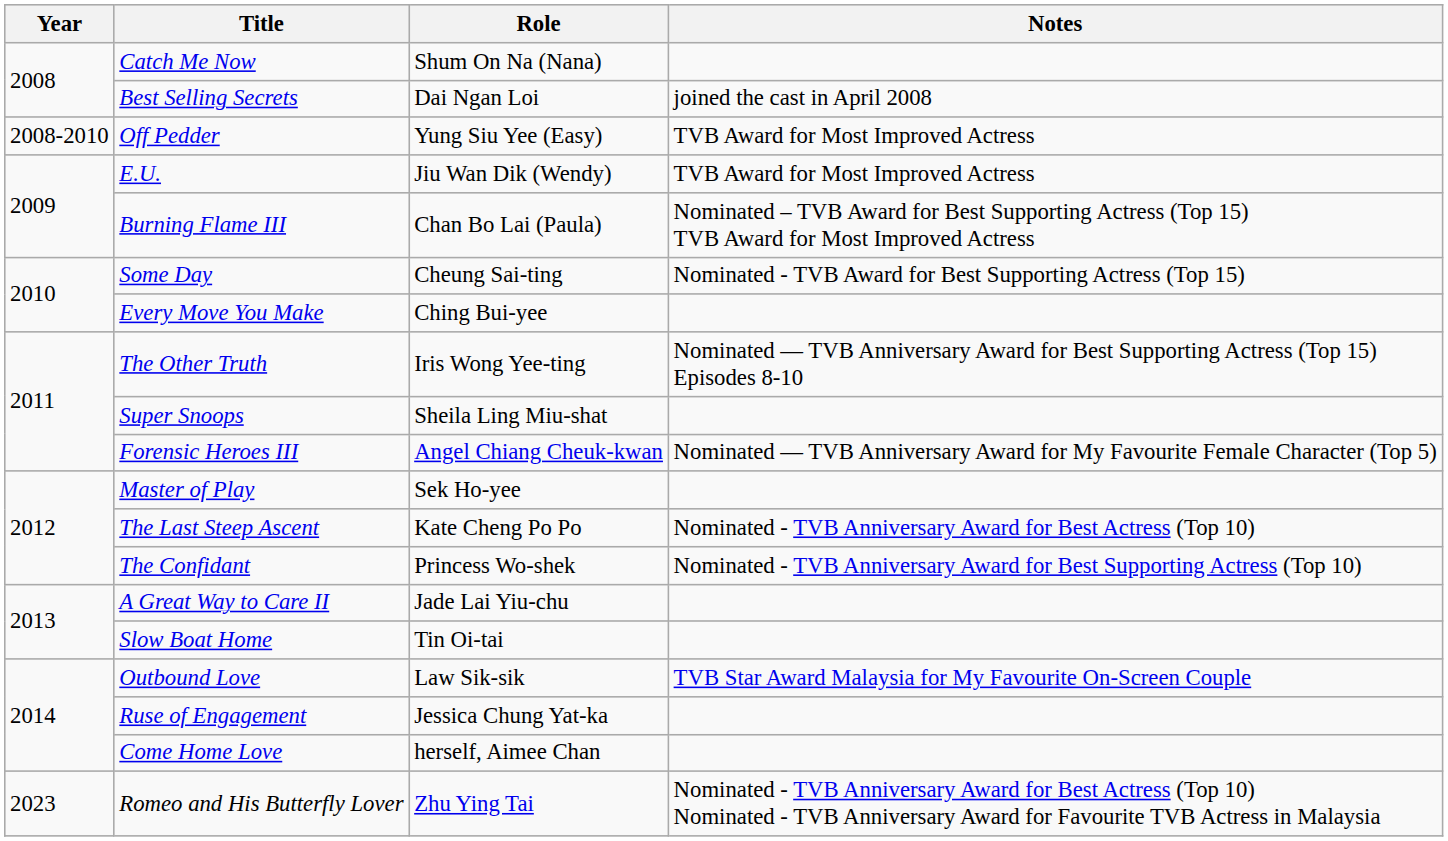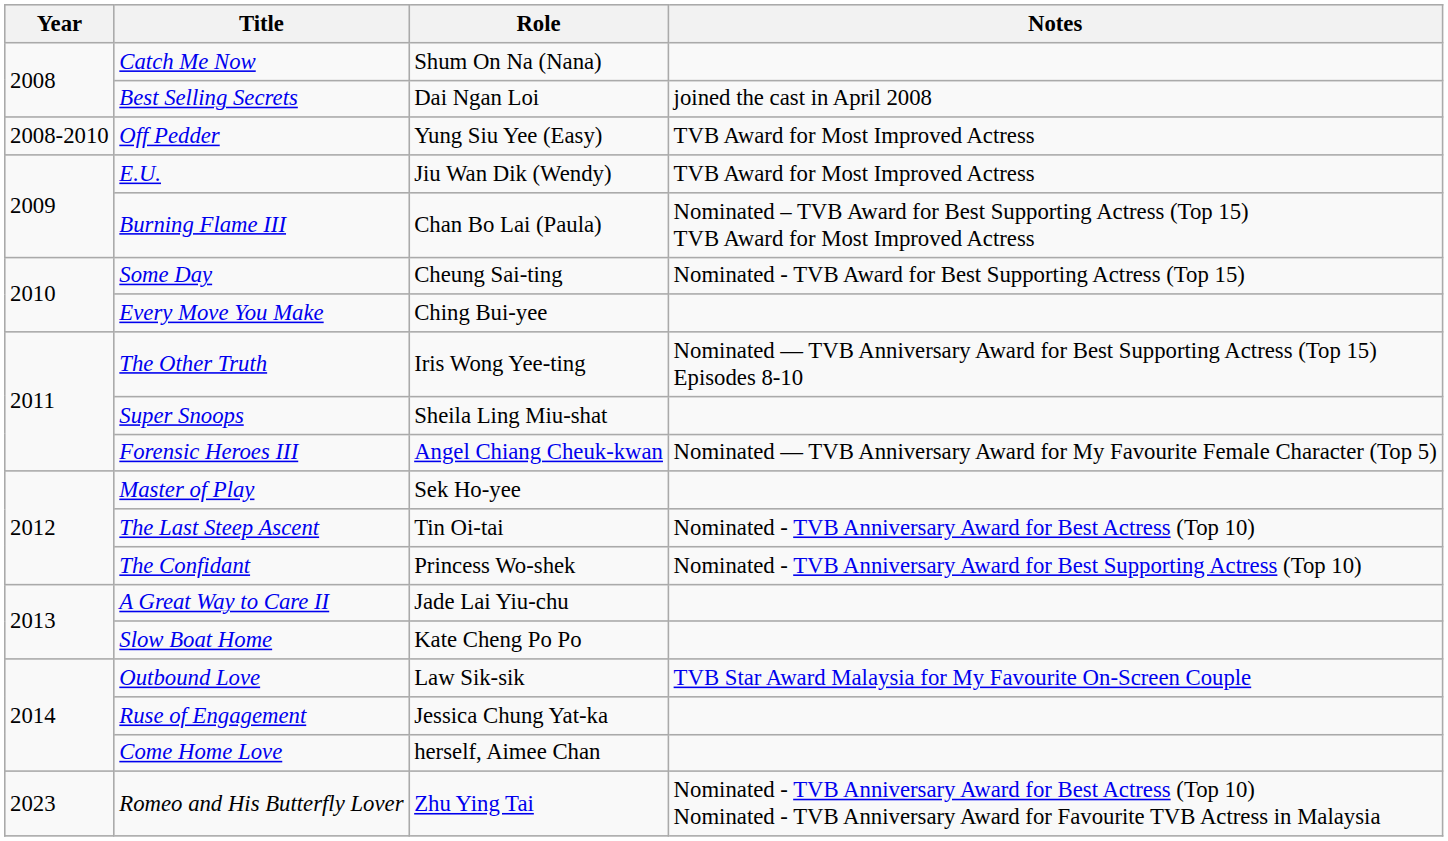 <table class="wikitable sortable" style="font-size: 90%;">
 <tr>
 <th>Year</th>
 <th>Title</th>
 <th>Role</th>
 <th class="unsortable">Notes</th>
 </tr>
 <tr>
 <td rowspan="2">2008</td>
 <td><em><a href='#'>Catch Me Now</a></em></td>
 <td>Shum On Na (Nana)</td>
 <td></td>
 </tr>
 <tr>
 <td><em><a href='#'>Best Selling Secrets</a></em></td>
 <td>Dai Ngan Loi</td>
 <td>joined the cast in April 2008</td>
 </tr>
 <tr>
 <td>2008-2010</td>
 <td><em><a href='#'>Off Pedder</a></em></td>
 <td>Yung Siu Yee (Easy)</td>
 <td>TVB Award for Most Improved Actress</td>
 </tr>
 <tr>
 <td rowspan="2">2009</td>
 <td><em><a href='#'>E.U.</a></em></td>
 <td>Jiu Wan Dik (Wendy)</td>
 <td>TVB Award for Most Improved Actress</td>
 </tr>
 <tr>
 <td><em><a href='#'>Burning Flame III</a></em></td>
 <td>Chan Bo Lai (Paula)</td>
 <td>Nominated – TVB Award for Best Supporting Actress (Top 15) <br> TVB Award for Most Improved Actress</td>
 </tr>
 <tr>
 <td rowspan=2>2010</td>
 <td><em><a href='#'>Some Day</a></em></td>
 <td>Cheung Sai-ting</td>
 <td>Nominated - TVB Award for Best Supporting Actress (Top 15)</td>
 </tr>
 <tr>
 <td><em><a href='#'>Every Move You Make</a></em></td>
 <td>Ching Bui-yee</td>
 <td></td>
 </tr>
 <tr>
 <td rowspan=3>2011</td>
 <td data-sort-value="Other Truth, The"><em><a href='#'>The Other Truth</a></em></td>
 <td>Iris Wong Yee-ting</td>
 <td>Nominated — TVB Anniversary Award for Best Supporting Actress (Top 15) <br> Episodes 8-10</td>
 </tr>
 <tr>
 <td><em><a href='#'>Super Snoops</a></em></td>
 <td>Sheila Ling Miu-shat</td>
 <td></td>
 </tr>
 <tr>
 <td><em><a href='#'>Forensic Heroes III</a></em></td>
 <td><a href='#'>Angel Chiang Cheuk-kwan</a></td>
 <td>Nominated — TVB Anniversary Award for My Favourite Female Character (Top 5)</td>
 </tr>
 <tr>
 <td rowspan=3>2012</td>
 <td><em><a href='#'>Master of Play</a></em></td>
 <td>Sek Ho-yee</td>
 <td></td>
 </tr>
 <tr>
 <td data-sort-value="Last Steep Ascent, The"><em><a href='#'>The Last Steep Ascent</a></em></td>
-<td>Kate Cheng Po Po</td>
+<td>Tin Oi-tai</td>
 <td>Nominated - <a href='#'>TVB Anniversary Award for Best Actress</a> (Top 10)</td>
 </tr>
 <tr>
 <td data-sort-value="Confidant, The"><em><a href='#'>The Confidant</a></em></td>
 <td>Princess Wo-shek</td>
 <td>Nominated - <a href='#'>TVB Anniversary Award for Best Supporting Actress</a> (Top 10)</td>
 </tr>
 <tr>
 <td rowspan=2>2013</td>
 <td data-sort-value="Great Way to Care II, A"><em><a href='#'>A Great Way to Care II</a></em></td>
 <td>Jade Lai Yiu-chu</td>
 <td></td>
 </tr>
 <tr>
 <td><em><a href='#'>Slow Boat Home</a></em></td>
-<td>Tin Oi-tai</td>
+<td>Kate Cheng Po Po</td>
 <td></td>
 </tr>
 <tr>
 <td rowspan="3">2014</td>
 <td><em><a href='#'>Outbound Love</a></em></td>
 <td>Law Sik-sik</td>
 <td><a href='#'>TVB Star Award Malaysia for My Favourite On-Screen Couple</a></td>
 </tr>
 <tr>
 <td><em><a href='#'>Ruse of Engagement</a></em></td>
 <td>Jessica Chung Yat-ka</td>
 <td></td>
 </tr>
 <tr>
 <td><em><a href='#'>Come Home Love</a></em></td>
 <td>herself, Aimee Chan</td>
 <td></td>
 </tr>
 <tr>
 <td>2023</td>
 <td><em>Romeo and His Butterfly Lover</em></td>
 <td><a href='#'>Zhu Ying Tai</a></td>
 <td>Nominated - <a href='#'>TVB Anniversary Award for Best Actress</a> (Top 10) <br> Nominated - TVB Anniversary Award for Favourite TVB Actress in Malaysia</td>
 </tr>
 </table>
